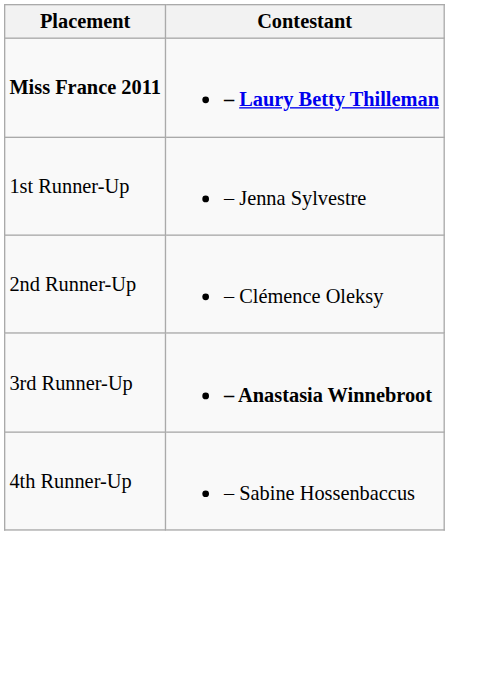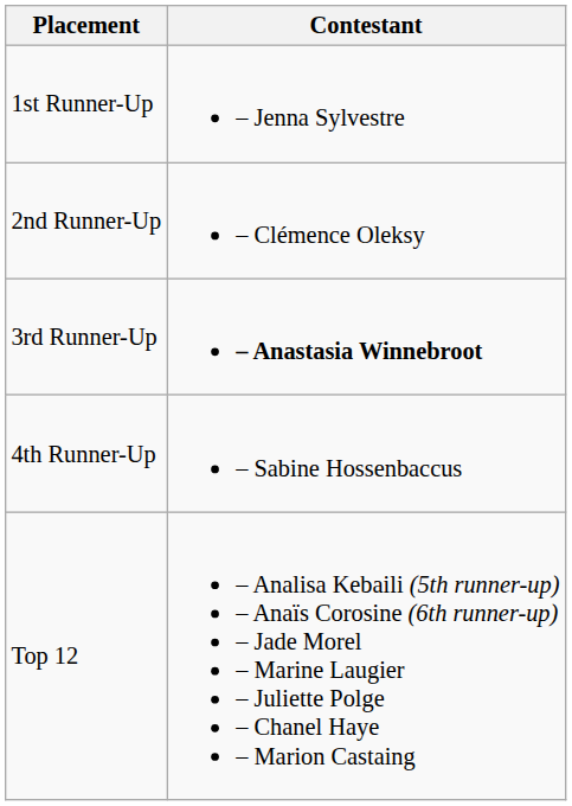 <table class="wikitable sortable" style="font-size:95%;">
 <tr>
 <th>Placement</th>
 <th>Contestant</th>
-</tr>
-<tr>
-<td><strong>Miss France 2011</strong></td>
-<td><br><ul><li><strong> – <a href='#'>Laury Betty Thilleman</a></strong></li></ul></td>
 </tr>
 <tr>
 <td>1st Runner-Up</td>
 <td><br><ul><li> – Jenna Sylvestre</li></ul></td>
 </tr>
 <tr>
 <td>2nd Runner-Up</td>
 <td><br><ul><li> – Clémence Oleksy</li></ul></td>
 </tr>
 <tr>
 <td>3rd Runner-Up</td>
 <td><strong><br><ul><li> – Anastasia Winnebroot</li></ul></strong></td>
 </tr>
 <tr>
 <td>4th Runner-Up</td>
 <td><br><ul><li> – Sabine Hossenbaccus</li></ul></td>
 </tr>
+<tr>
+<td>Top 12</td>
+<td><br><ul><li> – Analisa Kebaili <em>(5th runner-up)</em></li><li> – Anaïs Corosine <em>(6th runner-up)</em></li><li> – Jade Morel</li><li> – Marine Laugier</li><li> – Juliette Polge</li><li> – Chanel Haye</li><li> – Marion Castaing</li></ul></td>
+</tr>
 </table>
